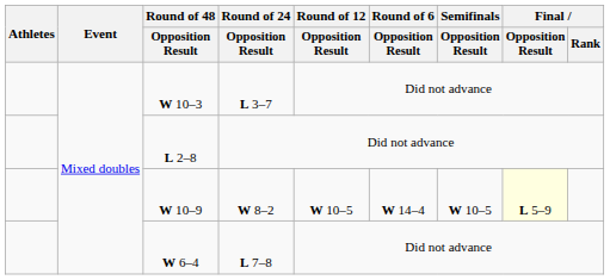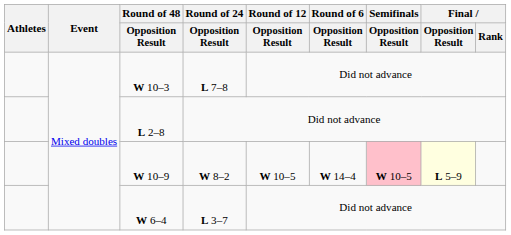 <table class="wikitable" style="font-size:90%; text-align:center;">
 <tr>
 <th rowspan=2>Athletes</th>
 <th rowspan=2>Event</th>
 <th>Round of 48</th>
 <th>Round of 24</th>
 <th>Round of 12</th>
 <th>Round of 6</th>
 <th>Semifinals</th>
 <th colspan=2>Final / </th>
 </tr>
 <tr style="font-size:95%">
 <th>Opposition<br>Result</th>
 <th>Opposition<br>Result</th>
 <th>Opposition<br>Result</th>
 <th>Opposition<br>Result</th>
 <th>Opposition<br>Result</th>
 <th>Opposition<br>Result</th>
 <th>Rank</th>
 </tr>
 <tr>
 <td align=left><br></td>
 <td rowspan=4><a href='#'>Mixed doubles</a></td>
 <td><br><br><strong>W</strong> 10–3</td>
-<td><br><br><strong>L</strong> 3–7</td>
+<td><br><br><strong>L</strong> 7–8</td>
 <td colspan=5>Did not advance</td>
 </tr>
 <tr>
 <td align=left><br></td>
 <td><br><br><strong>L</strong> 2–8</td>
 <td colspan=6>Did not advance</td>
 </tr>
 <tr>
 <td align=left><br><strong></strong></td>
 <td><br><br><strong>W</strong> 10–9</td>
 <td><br><br><strong>W</strong> 8–2</td>
 <td><br><br><strong>W</strong> 10–5</td>
 <td><br><br><strong>W</strong> 14–4</td>
-<td><br><br><strong>W</strong> 10–5</td>
+<td style="background: pink;"><br><br><strong>W</strong> 10–5</td>
 <td style="background: lightyellow;"><br><br><strong>L</strong> 5–9</td>
 <td></td>
 </tr>
 <tr>
 <td align=left><br></td>
 <td><br><br><strong>W</strong> 6–4</td>
-<td><br><br><strong>L</strong> 7–8</td>
+<td><br><br><strong>L</strong> 3–7</td>
 <td colspan=5>Did not advance</td>
 </tr>
 </table>
